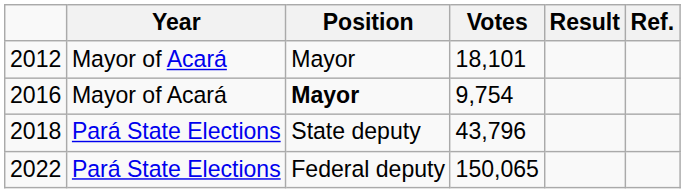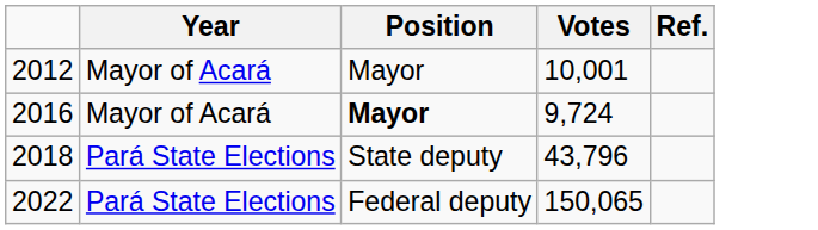 <table class="wikitable">
 <tr>
 <td></td>
 <th>Year</th>
 <th>Position</th>
 <th>Votes</th>
-<th>Result</th>
 <th>Ref.</th>
 </tr>
 <tr>
 <td>2012</td>
 <td>Mayor of <a href='#'>Acará</a></td>
 <td>Mayor</td>
-<td>18,101</td>
-<td></td>
+<td>10,001</td>
 <td></td>
 </tr>
 <tr>
 <td>2016</td>
 <td>Mayor of Acará</td>
 <td><strong>Mayor</strong></td>
-<td>9,754</td>
-<td></td>
+<td>9,724</td>
 <td></td>
 </tr>
 <tr>
 <td>2018</td>
 <td><a href='#'>Pará State Elections</a></td>
 <td>State deputy</td>
 <td>43,796</td>
 <td></td>
-<td></td>
 </tr>
 <tr>
 <td>2022</td>
 <td><a href='#'>Pará State Elections</a></td>
 <td>Federal deputy</td>
 <td>150,065</td>
 <td></td>
-<td></td>
 </tr>
 </table>
